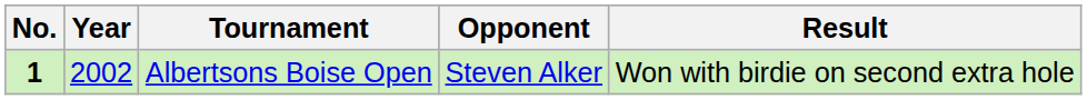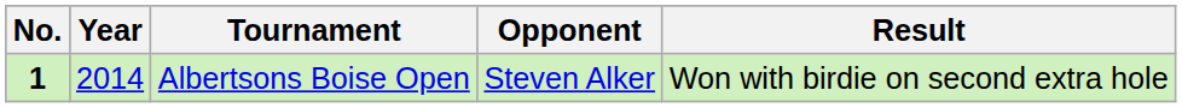 <table class="wikitable" style="font-size:95%;">
 <tr>
 <th>No.</th>
 <th>Year</th>
 <th>Tournament</th>
 <th>Opponent</th>
 <th>Result</th>
 </tr>
 <tr style="background:#D0F0C0;">
 <td align=center><strong>1</strong></td>
-<td><a href='#'>2002</a></td>
+<td><a href='#'>2014</a></td>
 <td><a href='#'>Albertsons Boise Open</a></td>
 <td> <a href='#'>Steven Alker</a></td>
 <td>Won with birdie on second extra hole</td>
 </tr>
 </table>
